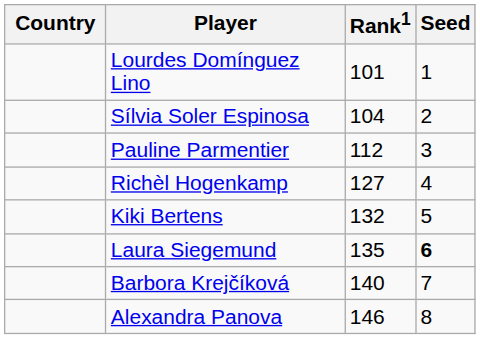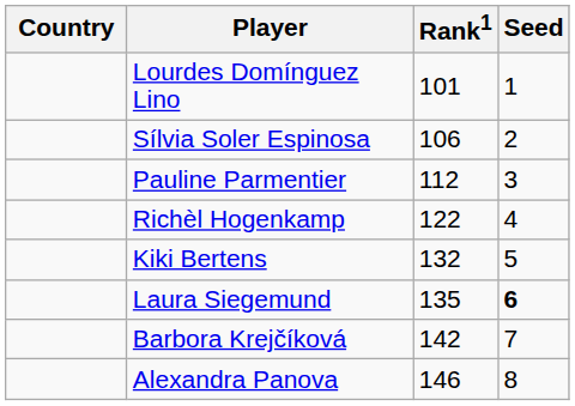 <table class="sortable wikitable">
 <tr>
 <th width="70">Country</th>
 <th width="175">Player</th>
 <th>Rank<sup>1</sup></th>
 <th>Seed</th>
 </tr>
 <tr>
 <td></td>
 <td><a href='#'>Lourdes Domínguez Lino</a></td>
 <td>101</td>
 <td>1</td>
 </tr>
 <tr>
 <td></td>
 <td><a href='#'>Sílvia Soler Espinosa</a></td>
-<td>104</td>
+<td>106</td>
 <td>2</td>
 </tr>
 <tr>
 <td></td>
 <td><a href='#'>Pauline Parmentier</a></td>
 <td>112</td>
 <td>3</td>
 </tr>
 <tr>
 <td></td>
 <td><a href='#'>Richèl Hogenkamp</a></td>
-<td>127</td>
+<td>122</td>
 <td>4</td>
 </tr>
 <tr>
 <td></td>
 <td><a href='#'>Kiki Bertens</a></td>
 <td>132</td>
 <td>5</td>
 </tr>
 <tr>
 <td></td>
 <td><a href='#'>Laura Siegemund</a></td>
 <td>135</td>
 <td><strong>6</strong></td>
 </tr>
 <tr>
 <td></td>
 <td><a href='#'>Barbora Krejčíková</a></td>
-<td>140</td>
+<td>142</td>
 <td>7</td>
 </tr>
 <tr>
 <td></td>
 <td><a href='#'>Alexandra Panova</a></td>
 <td>146</td>
 <td>8</td>
 </tr>
 </table>
